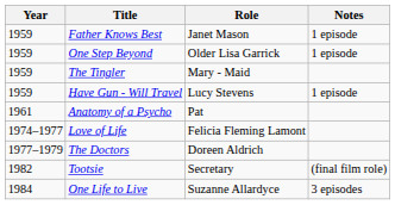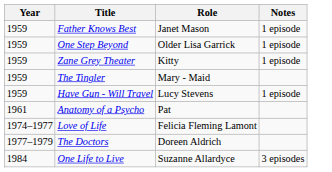 <table class="wikitable">
 <tr>
 <th>Year</th>
 <th>Title</th>
 <th>Role</th>
 <th>Notes</th>
 </tr>
 <tr>
 <td>1959</td>
 <td><em><a href='#'>Father Knows Best</a></em></td>
 <td>Janet Mason</td>
 <td>1 episode</td>
 </tr>
 <tr>
 <td>1959</td>
 <td><em><a href='#'>One Step Beyond</a></em></td>
 <td>Older Lisa Garrick</td>
+<td>1 episode</td>
+</tr>
+<tr>
+<td>1959</td>
+<td><em><a href='#'>Zane Grey Theater</a></em></td>
+<td>Kitty</td>
 <td>1 episode</td>
 </tr>
 <tr>
 <td>1959</td>
 <td><em><a href='#'>The Tingler</a></em></td>
 <td>Mary - Maid</td>
 <td></td>
 </tr>
 <tr>
 <td>1959</td>
 <td><em><a href='#'>Have Gun - Will Travel</a></em></td>
 <td>Lucy Stevens</td>
 <td>1 episode</td>
 </tr>
 <tr>
 <td>1961</td>
 <td><em><a href='#'>Anatomy of a Psycho</a></em></td>
 <td>Pat</td>
 <td></td>
 </tr>
 <tr>
 <td>1974–1977</td>
 <td><em><a href='#'>Love of Life</a></em></td>
 <td>Felicia Fleming Lamont</td>
 <td></td>
 </tr>
 <tr>
 <td>1977–1979</td>
 <td><em><a href='#'>The Doctors</a></em></td>
 <td>Doreen Aldrich</td>
 <td></td>
 </tr>
 <tr>
-<td>1982</td>
-<td><em><a href='#'>Tootsie</a></em></td>
-<td>Secretary</td>
-<td>(final film role)</td>
-</tr>
-<tr>
 <td>1984</td>
 <td><em><a href='#'>One Life to Live</a></em></td>
 <td>Suzanne Allardyce</td>
 <td>3 episodes</td>
 </tr>
 </table>
